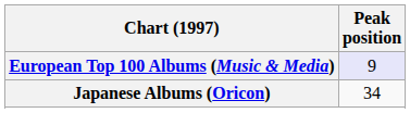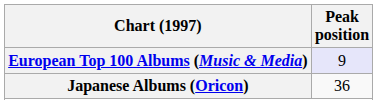 <table class="wikitable sortable plainrowheaders">
 <tr>
 <th>Chart (1997)</th>
 <th>Peak<br>position</th>
 </tr>
 <tr>
 </tr>
 <tr>
 </tr>
 <tr>
 </tr>
 <tr>
 </tr>
 <tr>
 </tr>
 <tr>
 <th scope="row"><a href='#'>European Top 100 Albums</a> (<em><a href='#'>Music & Media</a></em>)</th>
 <td align="center" style="background: lavender;">9</td>
 </tr>
 <tr>
 </tr>
 <tr>
 </tr>
 <tr>
 </tr>
 <tr>
 <th scope="row">Japanese Albums (<a href='#'>Oricon</a>)</th>
-<td align="center">34</td>
+<td align="center">36</td>
 </tr>
 <tr>
 </tr>
 <tr>
 </tr>
 <tr>
 </tr>
 <tr>
 </tr>
 <tr>
 </tr>
 <tr>
 </tr>
 <tr>
 </tr>
 <tr>
 </tr>
 <tr>
 </tr>
 </table>
